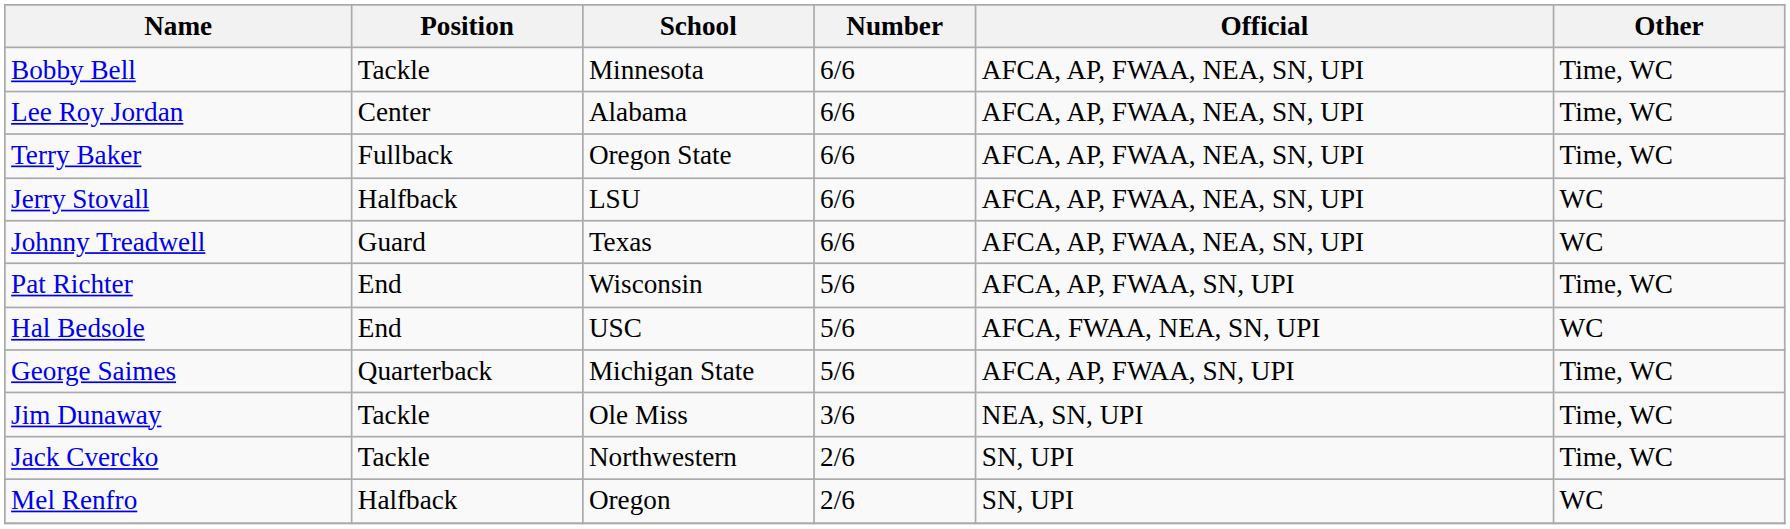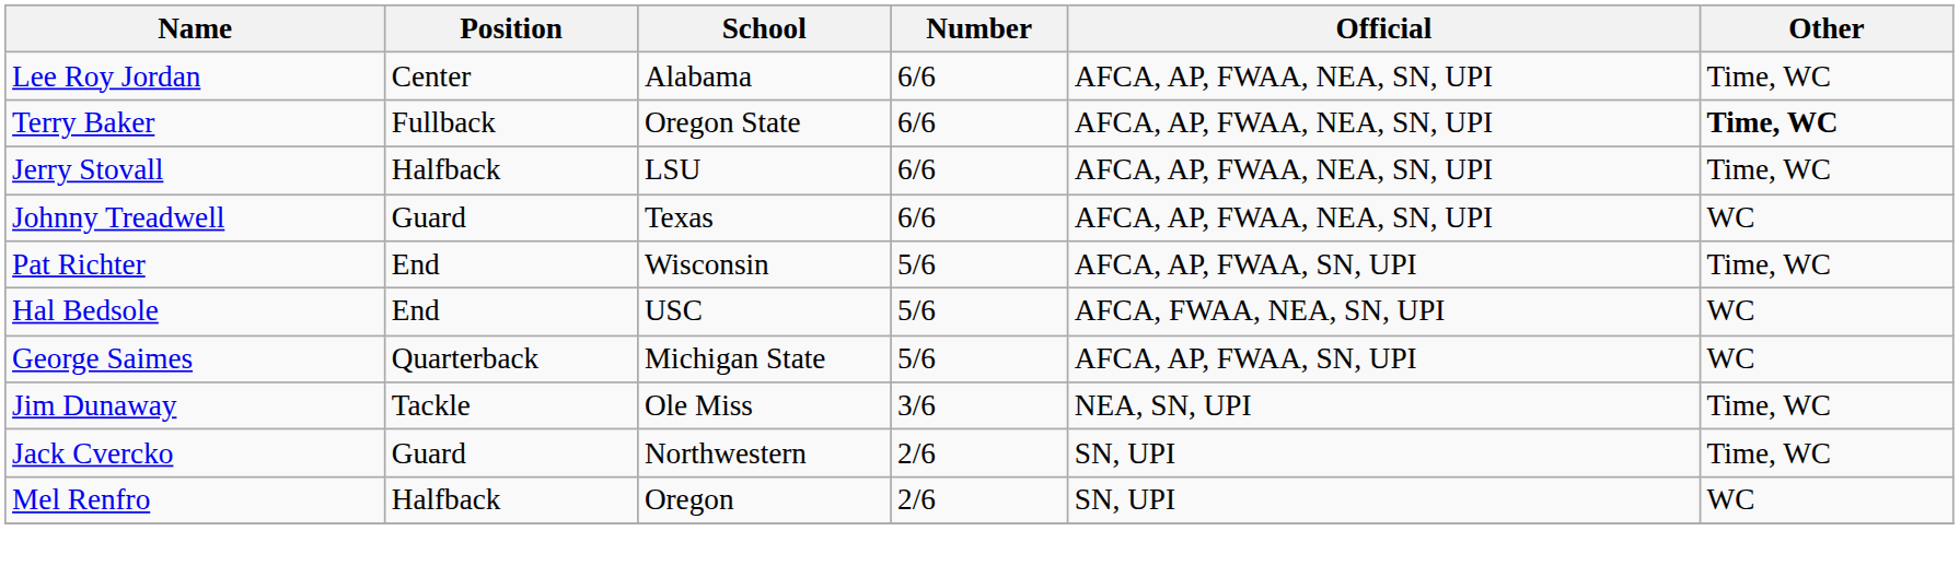 <table class="wikitable sortable">
 <tr>
 <th bgcolor="#DDDDFF" width="15%">Name</th>
 <th bgcolor="#DDDDFF" width="10%">Position</th>
 <th bgcolor="#DDDDFF" width="10%">School</th>
 <th bgcolor="#DDDDFF" width="7%">Number</th>
 <th bgcolor="#DDDDFF" width="25%">Official</th>
 <th bgcolor="#DDDDFF" width="10%">Other</th>
-</tr>
-<tr align="left">
-<td><a href='#'>Bobby Bell</a></td>
-<td>Tackle</td>
-<td>Minnesota</td>
-<td>6/6</td>
-<td>AFCA, AP, FWAA, NEA, SN, UPI</td>
-<td>Time, WC</td>
 </tr>
 <tr align="left">
 <td><a href='#'>Lee Roy Jordan</a></td>
 <td>Center</td>
 <td>Alabama</td>
 <td>6/6</td>
 <td>AFCA, AP, FWAA, NEA, SN, UPI</td>
 <td>Time, WC</td>
 </tr>
 <tr align="left">
 <td><a href='#'>Terry Baker</a></td>
 <td>Fullback</td>
 <td>Oregon State</td>
 <td>6/6</td>
 <td>AFCA, AP, FWAA, NEA, SN, UPI</td>
-<td>Time, WC</td>
+<td><strong>Time, WC</strong></td>
 </tr>
 <tr align="left">
 <td><a href='#'>Jerry Stovall</a></td>
 <td>Halfback</td>
 <td>LSU</td>
 <td>6/6</td>
 <td>AFCA, AP, FWAA, NEA, SN, UPI</td>
-<td>WC</td>
+<td>Time, WC</td>
 </tr>
 <tr align="left">
 <td><a href='#'>Johnny Treadwell</a></td>
 <td>Guard</td>
 <td>Texas</td>
 <td>6/6</td>
 <td>AFCA, AP, FWAA, NEA, SN, UPI</td>
 <td>WC</td>
 </tr>
 <tr align="left">
 <td><a href='#'>Pat Richter</a></td>
 <td>End</td>
 <td>Wisconsin</td>
 <td>5/6</td>
 <td>AFCA, AP, FWAA, SN, UPI</td>
 <td>Time, WC</td>
 </tr>
 <tr align="left">
 <td><a href='#'>Hal Bedsole</a></td>
 <td>End</td>
 <td>USC</td>
 <td>5/6</td>
 <td>AFCA, FWAA, NEA, SN, UPI</td>
 <td>WC</td>
 </tr>
 <tr align="left">
 <td><a href='#'>George Saimes</a></td>
 <td>Quarterback</td>
 <td>Michigan State</td>
 <td>5/6</td>
 <td>AFCA, AP, FWAA, SN, UPI</td>
-<td>Time, WC</td>
+<td>WC</td>
 </tr>
 <tr align="left">
 <td><a href='#'>Jim Dunaway</a></td>
 <td>Tackle</td>
 <td>Ole Miss</td>
 <td>3/6</td>
 <td>NEA, SN, UPI</td>
 <td>Time, WC</td>
 </tr>
 <tr align="left">
 <td><a href='#'>Jack Cvercko</a></td>
-<td>Tackle</td>
+<td>Guard</td>
 <td>Northwestern</td>
 <td>2/6</td>
 <td>SN, UPI</td>
 <td>Time, WC</td>
 </tr>
 <tr align="left">
 <td><a href='#'>Mel Renfro</a></td>
 <td>Halfback</td>
 <td>Oregon</td>
 <td>2/6</td>
 <td>SN, UPI</td>
 <td>WC</td>
 </tr>
 <tr align="left">
 </tr>
 </table>
